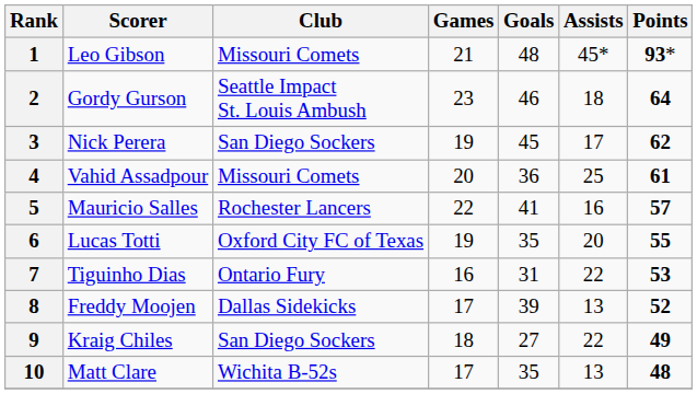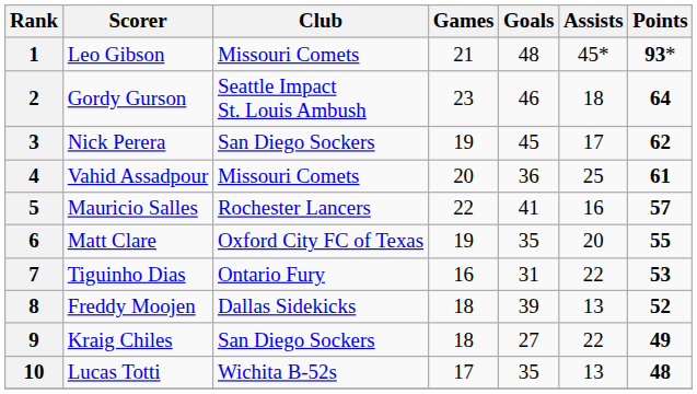 <table class="wikitable">
 <tr>
 <th>Rank</th>
 <th>Scorer</th>
 <th>Club</th>
 <th>Games</th>
 <th>Goals</th>
 <th>Assists</th>
 <th>Points</th>
 </tr>
 <tr>
 <th>1</th>
 <td> <a href='#'>Leo Gibson</a></td>
 <td><a href='#'>Missouri Comets</a></td>
 <td style="text-align:center;">21</td>
 <td style="text-align:center;">48</td>
 <td style="text-align:center;">45*</td>
 <td style="text-align:center;"><strong>93</strong>*</td>
 </tr>
 <tr>
 <th>2</th>
 <td> <a href='#'>Gordy Gurson</a></td>
 <td><a href='#'>Seattle Impact</a><br><a href='#'>St. Louis Ambush</a></td>
 <td style="text-align:center;">23</td>
 <td style="text-align:center;">46</td>
 <td style="text-align:center;">18</td>
 <td style="text-align:center;"><strong>64</strong></td>
 </tr>
 <tr>
 <th>3</th>
 <td> <a href='#'>Nick Perera</a></td>
 <td><a href='#'>San Diego Sockers</a></td>
 <td style="text-align:center;">19</td>
 <td style="text-align:center;">45</td>
 <td style="text-align:center;">17</td>
 <td style="text-align:center;"><strong>62</strong></td>
 </tr>
 <tr>
 <th>4</th>
 <td> <a href='#'>Vahid Assadpour</a></td>
 <td><a href='#'>Missouri Comets</a></td>
 <td style="text-align:center;">20</td>
 <td style="text-align:center;">36</td>
 <td style="text-align:center;">25</td>
 <td style="text-align:center;"><strong>61</strong></td>
 </tr>
 <tr>
 <th>5</th>
 <td> <a href='#'>Mauricio Salles</a></td>
 <td><a href='#'>Rochester Lancers</a></td>
 <td style="text-align:center;">22</td>
 <td style="text-align:center;">41</td>
 <td style="text-align:center;">16</td>
 <td style="text-align:center;"><strong>57</strong></td>
 </tr>
 <tr>
 <th>6</th>
-<td> <a href='#'>Lucas Totti</a></td>
+<td> <a href='#'>Matt Clare</a></td>
 <td><a href='#'>Oxford City FC of Texas</a></td>
 <td style="text-align:center;">19</td>
 <td style="text-align:center;">35</td>
 <td style="text-align:center;">20</td>
 <td style="text-align:center;"><strong>55</strong></td>
 </tr>
 <tr>
 <th>7</th>
 <td> <a href='#'>Tiguinho Dias</a></td>
 <td><a href='#'>Ontario Fury</a></td>
 <td style="text-align:center;">16</td>
 <td style="text-align:center;">31</td>
 <td style="text-align:center;">22</td>
 <td style="text-align:center;"><strong>53</strong></td>
 </tr>
 <tr>
 <th>8</th>
 <td> <a href='#'>Freddy Moojen</a></td>
 <td><a href='#'>Dallas Sidekicks</a></td>
-<td style="text-align:center;">17</td>
+<td style="text-align:center;">18</td>
 <td style="text-align:center;">39</td>
 <td style="text-align:center;">13</td>
 <td style="text-align:center;"><strong>52</strong></td>
 </tr>
 <tr>
 <th>9</th>
 <td> <a href='#'>Kraig Chiles</a></td>
 <td><a href='#'>San Diego Sockers</a></td>
 <td style="text-align:center;">18</td>
 <td style="text-align:center;">27</td>
 <td style="text-align:center;">22</td>
 <td style="text-align:center;"><strong>49</strong></td>
 </tr>
 <tr>
 <th>10</th>
-<td> <a href='#'>Matt Clare</a></td>
+<td> <a href='#'>Lucas Totti</a></td>
 <td><a href='#'>Wichita B-52s</a></td>
 <td style="text-align:center;">17</td>
 <td style="text-align:center;">35</td>
 <td style="text-align:center;">13</td>
 <td style="text-align:center;"><strong>48</strong></td>
 </tr>
 <tr>
 </tr>
 </table>
